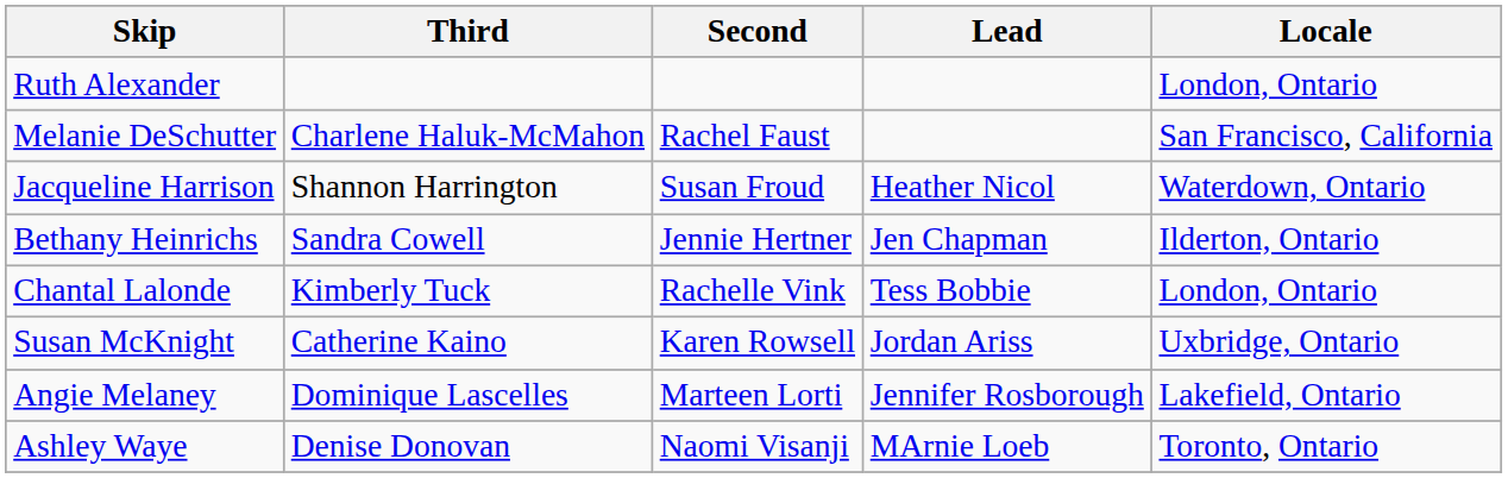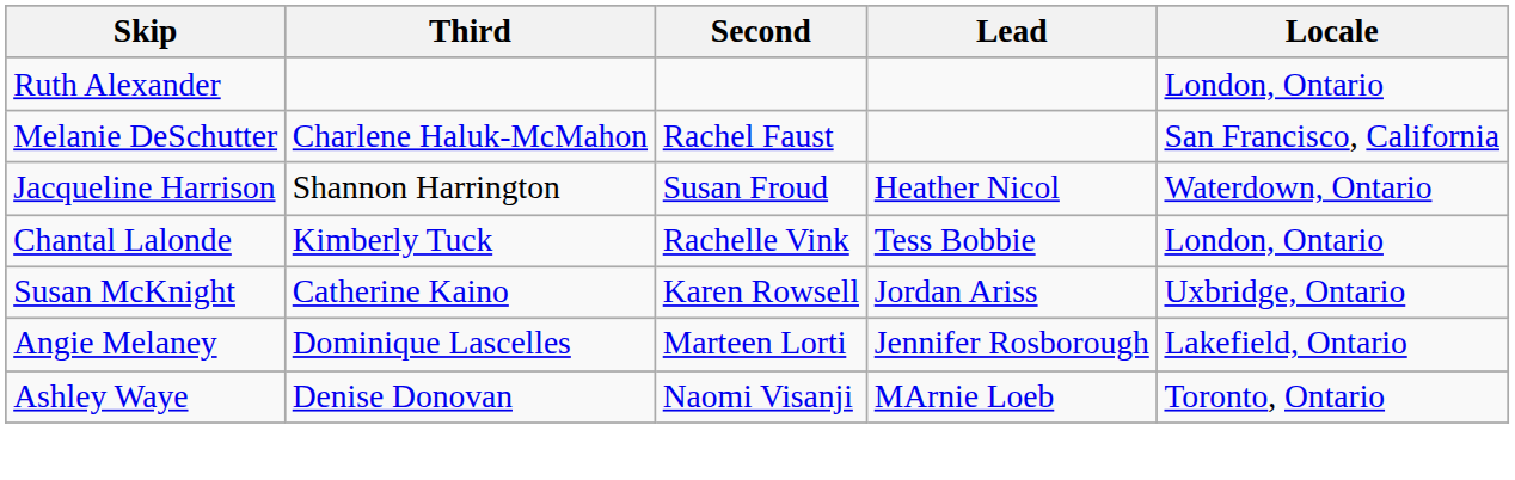 <table class=wikitable>
 <tr>
 <th>Skip</th>
 <th>Third</th>
 <th>Second</th>
 <th>Lead</th>
 <th>Locale</th>
 </tr>
 <tr>
 <td><a href='#'> Ruth Alexander</a></td>
 <td></td>
 <td></td>
 <td></td>
 <td> <a href='#'>London, Ontario</a></td>
 </tr>
 <tr>
 <td><a href='#'>Melanie DeSchutter</a></td>
 <td><a href='#'>Charlene Haluk-McMahon</a></td>
 <td><a href='#'>Rachel Faust</a></td>
 <td></td>
 <td> <a href='#'>San Francisco</a>, <a href='#'>California</a></td>
 </tr>
 <tr>
 <td><a href='#'>Jacqueline Harrison</a></td>
 <td>Shannon Harrington</td>
 <td><a href='#'>Susan Froud</a></td>
 <td><a href='#'> Heather Nicol</a></td>
 <td> <a href='#'>Waterdown, Ontario</a></td>
 </tr>
 <tr>
-<td><a href='#'>Bethany Heinrichs</a></td>
-<td><a href='#'>Sandra Cowell</a></td>
-<td><a href='#'>Jennie Hertner</a></td>
-<td><a href='#'>Jen Chapman</a></td>
-<td> <a href='#'>Ilderton, Ontario</a></td>
-</tr>
-<tr>
 <td><a href='#'>Chantal Lalonde</a></td>
 <td><a href='#'>Kimberly Tuck</a></td>
 <td><a href='#'>Rachelle Vink</a></td>
 <td><a href='#'>Tess Bobbie</a></td>
 <td> <a href='#'>London, Ontario</a></td>
 </tr>
 <tr>
 <td><a href='#'>Susan McKnight</a></td>
 <td><a href='#'>Catherine Kaino</a></td>
 <td><a href='#'>Karen Rowsell</a></td>
 <td><a href='#'>Jordan Ariss</a></td>
 <td> <a href='#'>Uxbridge, Ontario</a></td>
 </tr>
 <tr>
 <td><a href='#'>Angie Melaney</a></td>
 <td><a href='#'>Dominique Lascelles</a></td>
 <td><a href='#'>Marteen Lorti</a></td>
 <td><a href='#'>Jennifer Rosborough</a></td>
 <td> <a href='#'>Lakefield, Ontario</a></td>
 </tr>
 <tr>
 <td><a href='#'>Ashley Waye</a></td>
 <td><a href='#'>Denise Donovan</a></td>
 <td><a href='#'>Naomi Visanji</a></td>
 <td><a href='#'>MArnie Loeb</a></td>
 <td> <a href='#'>Toronto</a>, <a href='#'>Ontario</a></td>
 </tr>
 </table>
